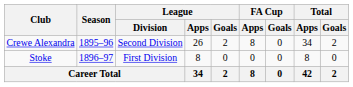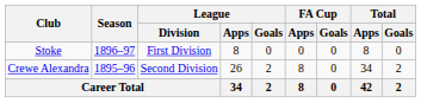 <table class="wikitable" style="text-align: center;">
 <tr>
 <th rowspan="2">Club</th>
 <th rowspan="2">Season</th>
 <th colspan="3">League</th>
 <th colspan="2">FA Cup</th>
 <th colspan="2">Total</th>
 </tr>
 <tr>
 <th>Division</th>
 <th>Apps</th>
 <th>Goals</th>
 <th>Apps</th>
 <th>Goals</th>
 <th>Apps</th>
 <th>Goals</th>
 </tr>
 <tr>
+<td><a href='#'>Stoke</a></td>
+<td><a href='#'>1896–97</a></td>
+<td><a href='#'>First Division</a></td>
+<td>8</td>
+<td>0</td>
+<td>0</td>
+<td>0</td>
+<td>8</td>
+<td>0</td>
+</tr>
+<tr>
 <td><a href='#'>Crewe Alexandra</a></td>
 <td><a href='#'>1895–96</a></td>
 <td><a href='#'>Second Division</a></td>
 <td>26</td>
 <td>2</td>
 <td>8</td>
 <td>0</td>
 <td>34</td>
 <td>2</td>
 </tr>
 <tr>
-<td><a href='#'>Stoke</a></td>
-<td><a href='#'>1896–97</a></td>
-<td><a href='#'>First Division</a></td>
-<td>8</td>
-<td>0</td>
-<td>0</td>
-<td>0</td>
-<td>8</td>
-<td>0</td>
-</tr>
-<tr>
 <th colspan="3">Career Total</th>
 <th>34</th>
 <th>2</th>
 <th>8</th>
 <th>0</th>
 <th>42</th>
 <th>2</th>
 </tr>
 </table>
